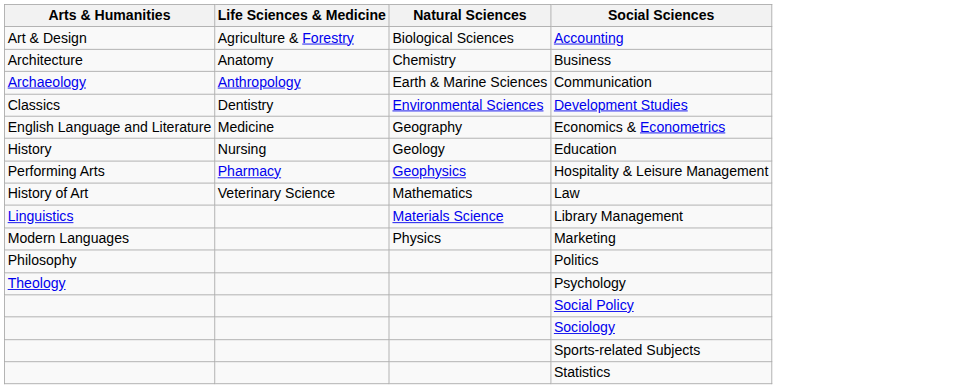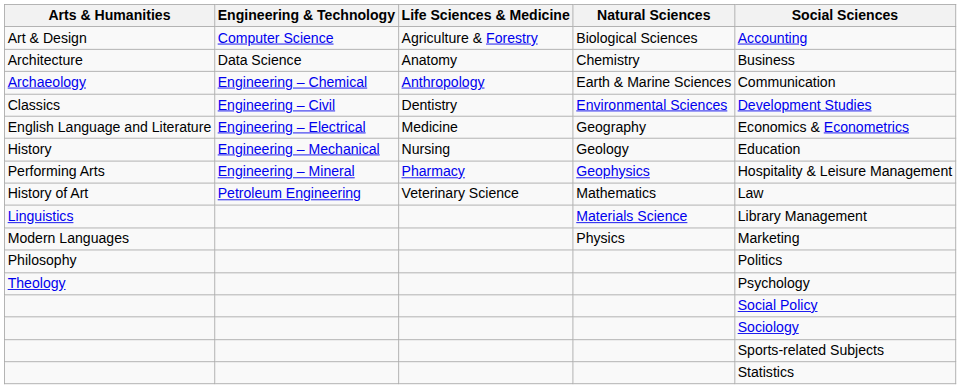 <table class="wikitable">
 <tr>
 <th>Arts & Humanities</th>
+<th>Engineering & Technology</th>
 <th>Life Sciences & Medicine</th>
 <th>Natural Sciences</th>
 <th>Social Sciences</th>
 </tr>
 <tr>
 <td>Art & Design</td>
+<td><a href='#'>Computer Science</a></td>
 <td>Agriculture & <a href='#'>Forestry</a></td>
 <td>Biological Sciences</td>
 <td><a href='#'>Accounting</a></td>
 </tr>
 <tr>
 <td>Architecture</td>
+<td>Data Science</td>
 <td>Anatomy</td>
 <td>Chemistry</td>
 <td>Business</td>
 </tr>
 <tr>
 <td><a href='#'>Archaeology</a></td>
+<td><a href='#'>Engineering – Chemical</a></td>
 <td><a href='#'>Anthropology</a></td>
 <td>Earth & Marine Sciences</td>
 <td>Communication</td>
 </tr>
 <tr>
 <td>Classics</td>
+<td><a href='#'>Engineering – Civil</a></td>
 <td>Dentistry</td>
 <td><a href='#'>Environmental Sciences</a></td>
 <td><a href='#'>Development Studies</a></td>
 </tr>
 <tr>
 <td>English Language and Literature</td>
+<td><a href='#'>Engineering – Electrical</a></td>
 <td>Medicine</td>
 <td>Geography</td>
 <td>Economics & <a href='#'>Econometrics</a></td>
 </tr>
 <tr>
 <td>History</td>
+<td><a href='#'>Engineering – Mechanical</a></td>
 <td>Nursing</td>
 <td>Geology</td>
 <td>Education</td>
 </tr>
 <tr>
 <td>Performing Arts</td>
+<td><a href='#'>Engineering – Mineral</a></td>
 <td><a href='#'>Pharmacy</a></td>
 <td><a href='#'>Geophysics</a></td>
 <td>Hospitality & Leisure Management</td>
 </tr>
 <tr>
 <td>History of Art</td>
+<td><a href='#'>Petroleum Engineering</a></td>
 <td>Veterinary Science</td>
 <td>Mathematics</td>
 <td>Law</td>
 </tr>
 <tr>
 <td><a href='#'>Linguistics</a></td>
 <td></td>
+<td></td>
 <td><a href='#'>Materials Science</a></td>
 <td>Library Management</td>
 </tr>
 <tr>
 <td>Modern Languages</td>
+<td></td>
 <td></td>
 <td>Physics</td>
 <td>Marketing</td>
 </tr>
 <tr>
 <td>Philosophy</td>
 <td></td>
 <td></td>
+<td></td>
 <td>Politics</td>
 </tr>
 <tr>
 <td><a href='#'>Theology</a></td>
 <td></td>
 <td></td>
+<td></td>
 <td>Psychology</td>
 </tr>
 <tr>
+<td></td>
 <td></td>
 <td></td>
 <td></td>
 <td><a href='#'>Social Policy</a></td>
 </tr>
 <tr>
 <td></td>
 <td></td>
 <td></td>
+<td></td>
 <td><a href='#'>Sociology</a></td>
 </tr>
 <tr>
+<td></td>
 <td></td>
 <td></td>
 <td></td>
 <td>Sports-related Subjects</td>
 </tr>
 <tr>
 <td></td>
 <td></td>
 <td></td>
+<td></td>
 <td>Statistics</td>
 </tr>
 </table>
